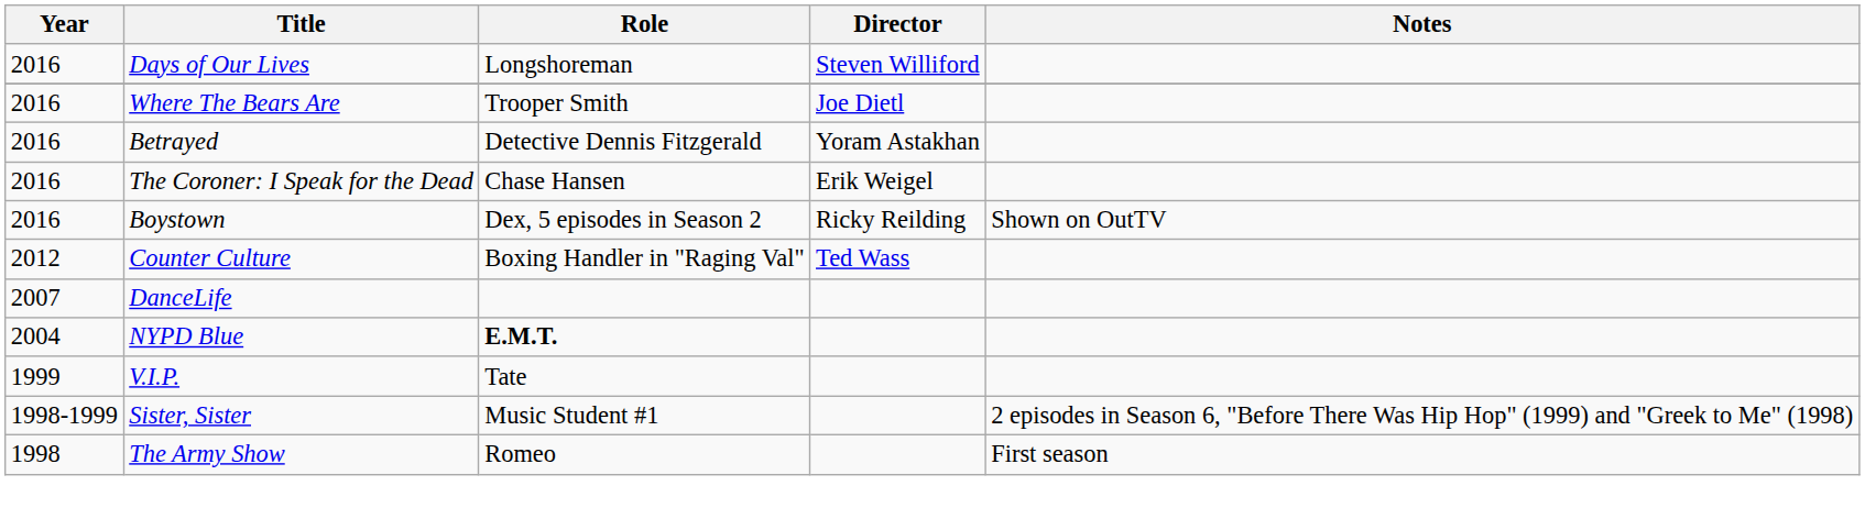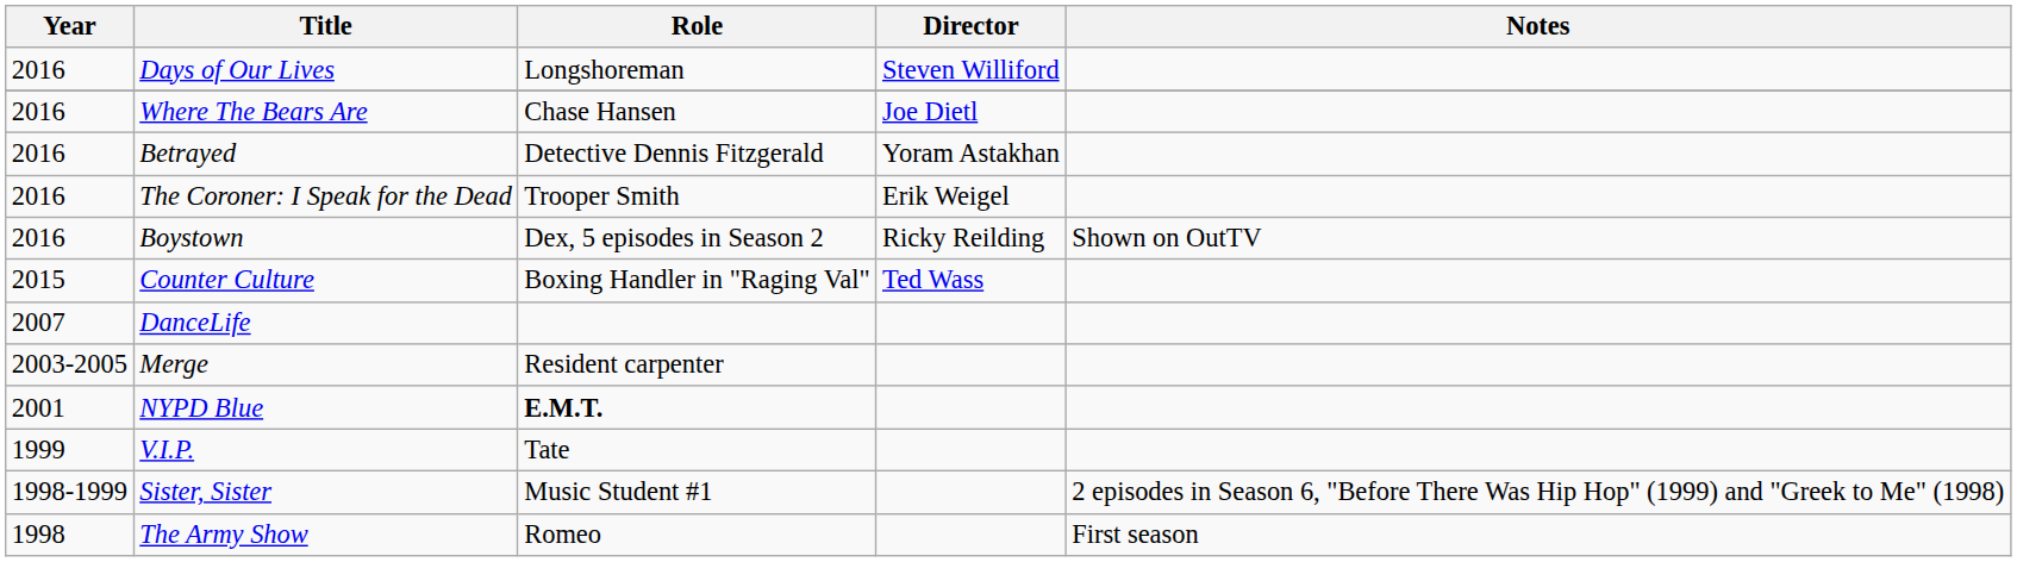 <table class="wikitable sortable">
 <tr>
 <th>Year</th>
 <th>Title</th>
 <th>Role</th>
 <th>Director</th>
 <th>Notes</th>
 </tr>
 <tr>
 <td>2016</td>
 <td><em><a href='#'>Days of Our Lives</a></em></td>
 <td>Longshoreman</td>
 <td><a href='#'>Steven Williford</a></td>
 <td></td>
 </tr>
 <tr>
 </tr>
 <tr>
 <td>2016</td>
 <td><em><a href='#'>Where The Bears Are</a></em></td>
-<td>Trooper Smith</td>
+<td>Chase Hansen</td>
 <td><a href='#'>Joe Dietl</a></td>
 <td></td>
 </tr>
 <tr>
 <td>2016</td>
 <td><em>Betrayed</em></td>
 <td>Detective Dennis Fitzgerald</td>
 <td>Yoram Astakhan</td>
 <td></td>
 </tr>
 <tr>
 <td>2016</td>
 <td><em>The Coroner: I Speak for the Dead</em></td>
-<td>Chase Hansen</td>
+<td>Trooper Smith</td>
 <td>Erik Weigel</td>
 <td></td>
 </tr>
 <tr>
 <td>2016</td>
 <td><em>Boystown</em></td>
 <td>Dex, 5 episodes in Season 2</td>
 <td>Ricky Reilding</td>
 <td>Shown on OutTV </td>
 </tr>
 <tr>
-<td>2012</td>
+<td>2015</td>
 <td><em><a href='#'>Counter Culture</a></em></td>
 <td>Boxing Handler in "Raging Val"</td>
 <td><a href='#'>Ted Wass</a></td>
 <td></td>
 </tr>
 <tr>
 <td>2007</td>
 <td><em><a href='#'>DanceLife</a></em></td>
 <td></td>
 <td></td>
 <td></td>
 </tr>
 <tr>
-<td>2004</td>
+<td>2003-2005</td>
+<td><em>Merge</em></td>
+<td>Resident carpenter</td>
+<td></td>
+<td></td>
+</tr>
+<tr>
+<td>2001</td>
 <td><em><a href='#'>NYPD Blue</a></em></td>
 <td><strong>E.M.T.</strong></td>
 <td></td>
 <td></td>
 </tr>
 <tr>
 <td>1999</td>
 <td><em><a href='#'>V.I.P.</a></em></td>
 <td>Tate</td>
 <td></td>
 <td></td>
 </tr>
 <tr>
 <td>1998-1999</td>
 <td><em><a href='#'>Sister, Sister</a></em></td>
 <td>Music Student #1</td>
 <td></td>
 <td>2 episodes in Season 6, "Before There Was Hip Hop" (1999) and "Greek to Me" (1998)</td>
 </tr>
 <tr>
 <td>1998</td>
 <td><em><a href='#'>The Army Show</a></em></td>
 <td>Romeo</td>
 <td></td>
 <td>First season</td>
 </tr>
 </table>
